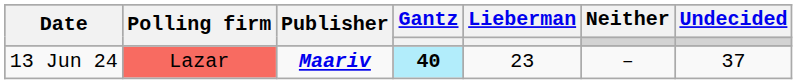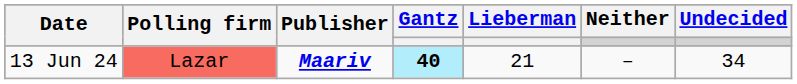 <table class="wikitable sortable" style="text-align:center; font-size:90%; line-height:13px">
 <tr>
 <th rowspan=2>Date</th>
 <th rowspan=2>Polling firm</th>
 <th rowspan=2>Publisher</th>
 <th><a href='#'>Gantz</a></th>
 <th><a href='#'>Lieberman</a></th>
 <th>Neither</th>
 <th><a href='#'>Undecided</a></th>
 </tr>
 <tr>
 <th style=background:></th>
 <th style=background:></th>
 <th style=background:#d3d3d3></th>
 <th style=background:#d3d3d3></th>
 </tr>
 <tr>
 <td data-sort-value=2024-06-13>13 Jun 24</td>
 <td style=background:#F86B61>Lazar</td>
 <td><strong><em><a href='#'>Maariv</a></em></strong></td>
 <td style=background:#B2EDFB><strong>40</strong>	</td>
-<td>23					</td>
+<td>21					</td>
 <td>–					</td>
-<td>37					</td>
+<td>34					</td>
 </tr>
 </table>
